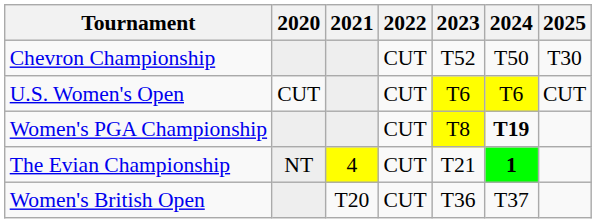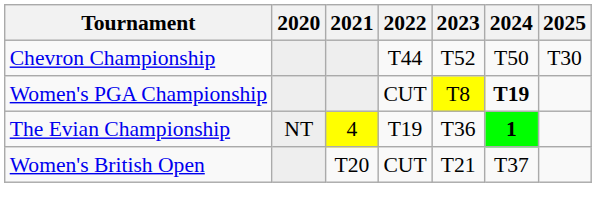 <table class="wikitable" style="font-size:95%;text-align:center;">
 <tr>
 <th>Tournament</th>
 <th>2020</th>
 <th>2021</th>
 <th>2022</th>
 <th>2023</th>
 <th>2024</th>
 <th>2025</th>
 </tr>
 <tr>
 <td align=left><a href='#'>Chevron Championship</a></td>
 <td style="background:#eeeeee;"></td>
 <td style="background:#eeeeee;"></td>
-<td>CUT</td>
+<td>T44</td>
 <td>T52</td>
 <td>T50</td>
 <td>T30</td>
-</tr>
-<tr>
-<td align=left><a href='#'>U.S. Women's Open</a></td>
-<td>CUT</td>
-<td style="background:#eeeeee;"></td>
-<td>CUT</td>
-<td style="background:yellow;">T6</td>
-<td style="background:yellow;">T6</td>
-<td>CUT</td>
 </tr>
 <tr>
 <td align=left><a href='#'>Women's PGA Championship</a></td>
 <td style="background:#eeeeee;"></td>
 <td style="background:#eeeeee;"></td>
 <td>CUT</td>
 <td style="background:yellow;">T8</td>
 <td><strong>T19</strong></td>
 <td></td>
 </tr>
 <tr>
 <td align=left><a href='#'>The Evian Championship</a></td>
 <td style="background:#eeeeee;">NT</td>
 <td style="background:yellow;">4</td>
-<td>CUT</td>
-<td>T21</td>
+<td>T19</td>
+<td>T36</td>
 <td style="background:lime;"><strong>1</strong></td>
 <td></td>
 </tr>
 <tr>
 <td align=left><a href='#'>Women's British Open</a></td>
 <td style="background:#eeeeee;"></td>
 <td>T20</td>
 <td>CUT</td>
-<td>T36</td>
+<td>T21</td>
 <td>T37</td>
 <td></td>
 </tr>
 </table>
